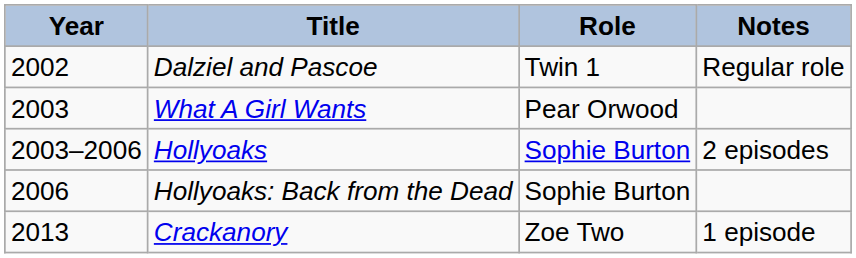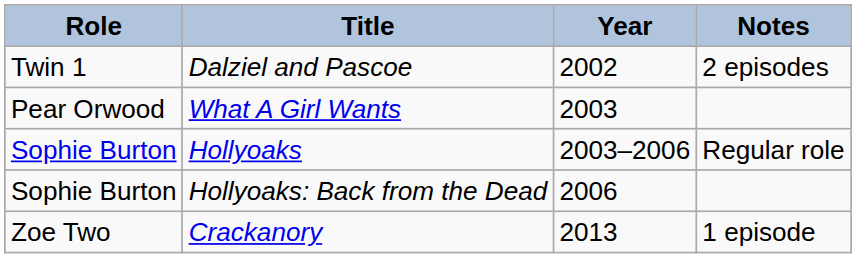 <table class="wikitable" style="font-size:95%;">
 <tr>
+<th style="background:#B0C4DE;">Role</th>
+<th style="background:#B0C4DE;">Title</th>
 <th style="background:#B0C4DE;">Year</th>
-<th style="background:#B0C4DE;">Title</th>
-<th style="background:#B0C4DE;">Role</th>
 <th style="background:#B0C4DE;">Notes</th>
 </tr>
 <tr>
+<td>Twin 1</td>
+<td><em>Dalziel and Pascoe</em></td>
 <td>2002</td>
-<td><em>Dalziel and Pascoe</em></td>
-<td>Twin 1</td>
+<td>2 episodes</td>
+</tr>
+<tr>
+<td>Pear Orwood</td>
+<td><em><a href='#'>What A Girl Wants</a></em></td>
+<td>2003</td>
+<td></td>
+</tr>
+<tr>
+<td><a href='#'>Sophie Burton</a></td>
+<td><em><a href='#'>Hollyoaks</a></em></td>
+<td>2003–2006</td>
 <td>Regular role</td>
 </tr>
 <tr>
-<td>2003</td>
-<td><em><a href='#'>What A Girl Wants</a></em></td>
-<td>Pear Orwood</td>
+<td>Sophie Burton</td>
+<td><em>Hollyoaks: Back from the Dead</em></td>
+<td>2006</td>
 <td></td>
 </tr>
 <tr>
-<td>2003–2006</td>
-<td><em><a href='#'>Hollyoaks</a></em></td>
-<td><a href='#'>Sophie Burton</a></td>
-<td>2 episodes</td>
-</tr>
-<tr>
-<td>2006</td>
-<td><em>Hollyoaks: Back from the Dead</em></td>
-<td>Sophie Burton</td>
-<td></td>
-</tr>
-<tr>
+<td>Zoe Two</td>
+<td><em><a href='#'>Crackanory</a></em></td>
 <td>2013</td>
-<td><em><a href='#'>Crackanory</a></em></td>
-<td>Zoe Two</td>
 <td>1 episode</td>
 </tr>
 </table>
